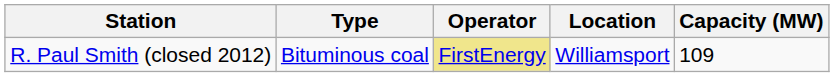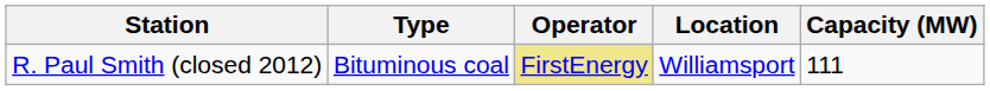 <table class="wikitable" style="margin: 1em auto 1em auto">
 <tr>
 <th>Station</th>
 <th>Type</th>
 <th>Operator</th>
 <th>Location</th>
 <th>Capacity (MW)</th>
 </tr>
 <tr>
 <td><a href='#'>R. Paul Smith</a> (closed 2012)</td>
 <td><a href='#'>Bituminous coal</a></td>
 <td style="background: khaki;"><a href='#'>FirstEnergy</a></td>
 <td><a href='#'>Williamsport</a></td>
-<td>109</td>
+<td>111</td>
 </tr>
 </table>
